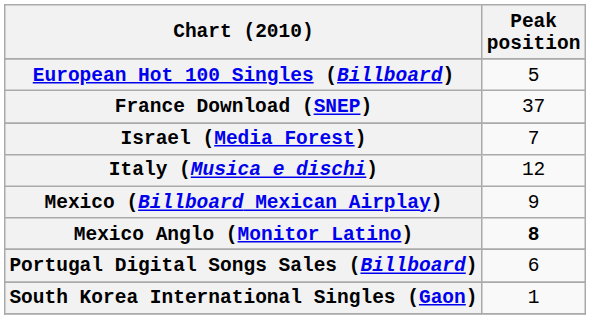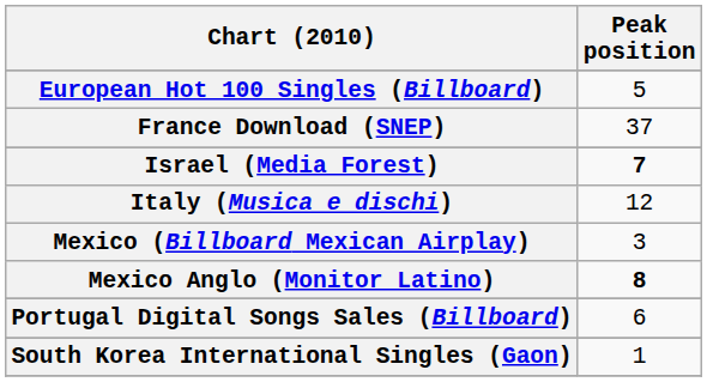 <table class="wikitable sortable plainrowheaders" style="text-align:center;">
 <tr>
 <th scope="col">Chart (2010)</th>
 <th scope="col">Peak<br>position</th>
 </tr>
 <tr>
 </tr>
 <tr>
 </tr>
 <tr>
 </tr>
 <tr>
 </tr>
 <tr>
 </tr>
 <tr>
 </tr>
 <tr>
 </tr>
 <tr>
 </tr>
 <tr>
 </tr>
 <tr>
 <th scope="row"><a href='#'>European Hot 100 Singles</a> (<em><a href='#'>Billboard</a></em>)</th>
 <td>5</td>
 </tr>
 <tr>
 <th scope="row">France Download (<a href='#'>SNEP</a>)</th>
 <td>37</td>
 </tr>
 <tr>
 </tr>
 <tr>
 </tr>
 <tr>
 <th scope="row">Israel (<a href='#'>Media Forest</a>)</th>
-<td>7</td>
+<td><strong>7</strong></td>
 </tr>
 <tr>
 <th scope="row">Italy (<em><a href='#'>Musica e dischi</a></em>)</th>
 <td>12</td>
 </tr>
 <tr>
 <th scope="row">Mexico (<a href='#'><em>Billboard</em> Mexican Airplay</a>)</th>
-<td>9</td>
+<td>3</td>
 </tr>
 <tr>
 <th scope="row">Mexico Anglo (<a href='#'>Monitor Latino</a>)</th>
 <td style="text-align:center;"><strong>8</strong></td>
 </tr>
 <tr>
 </tr>
 <tr>
 </tr>
 <tr>
 </tr>
 <tr>
 <th scope="row">Portugal Digital Songs Sales (<em><a href='#'>Billboard</a></em>)</th>
 <td>6</td>
 </tr>
 <tr>
 </tr>
 <tr>
 <th scope="row">South Korea International Singles (<a href='#'>Gaon</a>)</th>
 <td>1</td>
 </tr>
 <tr>
 </tr>
 <tr>
 </tr>
 <tr>
 </tr>
 <tr>
 </tr>
 <tr>
 </tr>
 <tr>
 </tr>
 <tr>
 </tr>
 <tr>
 </tr>
 <tr>
 </tr>
 <tr>
 </tr>
 <tr>
 </tr>
 <tr>
 </tr>
 <tr>
 </tr>
 <tr>
 </tr>
 </table>
